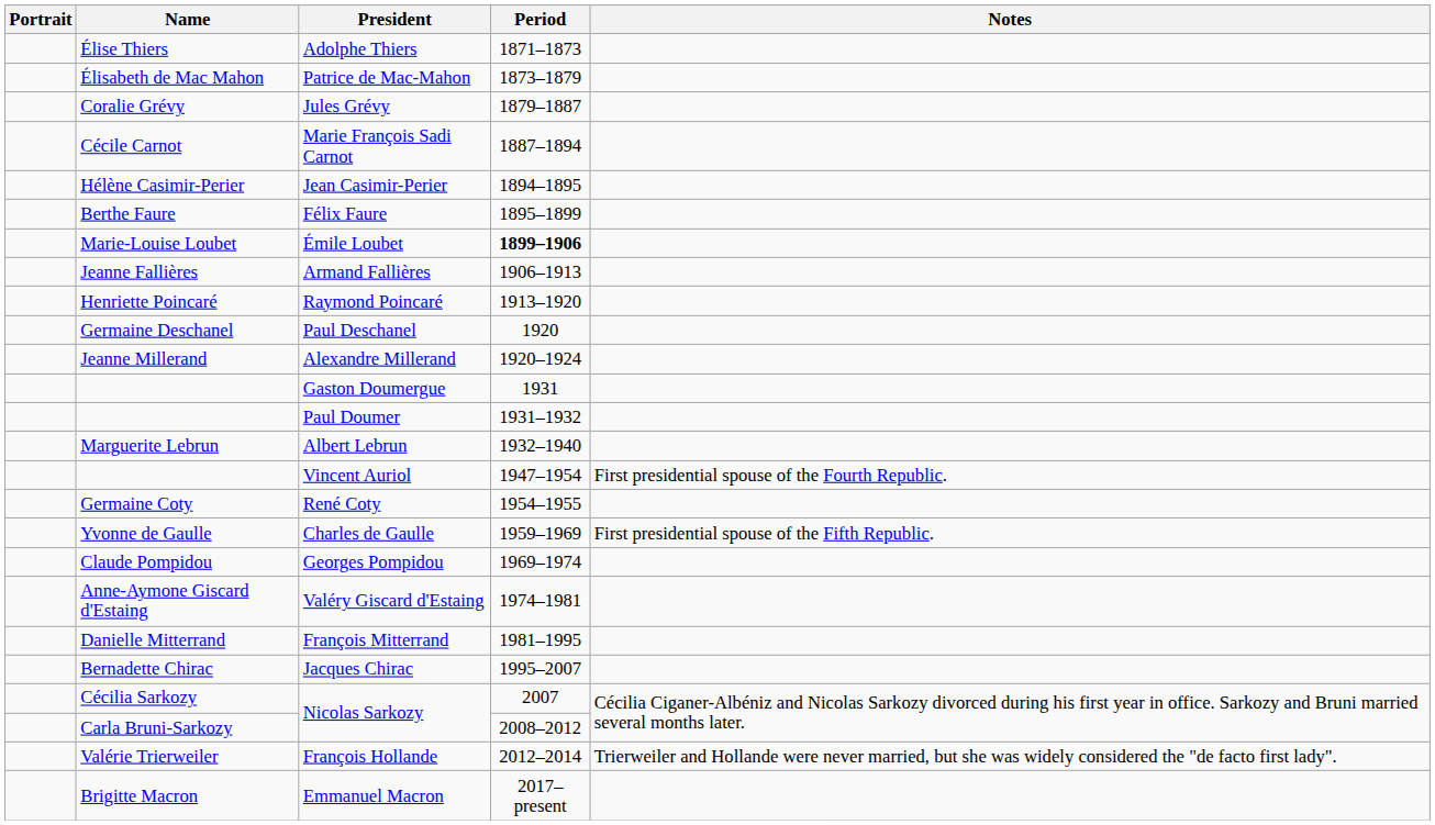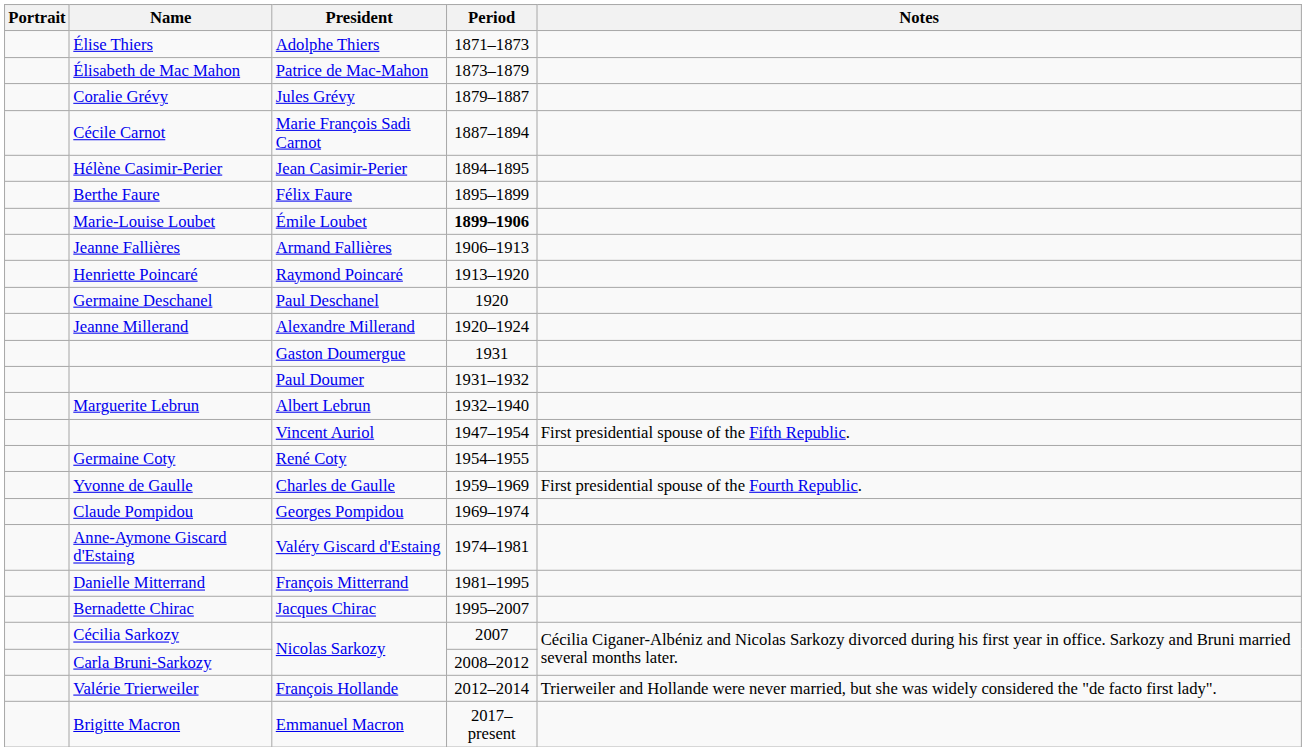 <table class="wikitable">
 <tr>
 <th>Portrait</th>
 <th>Name</th>
 <th>President</th>
 <th>Period</th>
 <th>Notes</th>
 </tr>
 <tr>
 <td></td>
 <td><a href='#'>Élise Thiers</a></td>
 <td><a href='#'>Adolphe Thiers</a></td>
 <td align="center">1871–1873</td>
 <td></td>
 </tr>
 <tr>
 <td></td>
 <td><a href='#'>Élisabeth de Mac Mahon</a></td>
 <td><a href='#'>Patrice de Mac-Mahon</a></td>
 <td align="center">1873–1879</td>
 <td></td>
 </tr>
 <tr>
 <td></td>
 <td><a href='#'>Coralie Grévy</a></td>
 <td><a href='#'>Jules Grévy</a></td>
 <td align="center">1879–1887</td>
 <td></td>
 </tr>
 <tr>
 <td></td>
 <td><a href='#'>Cécile Carnot</a></td>
 <td><a href='#'>Marie François Sadi Carnot</a></td>
 <td align="center">1887–1894</td>
 <td></td>
 </tr>
 <tr>
 <td></td>
 <td><a href='#'>Hélène Casimir-Perier</a></td>
 <td><a href='#'>Jean Casimir-Perier</a></td>
 <td align="center">1894–1895</td>
 <td></td>
 </tr>
 <tr>
 <td></td>
 <td><a href='#'>Berthe Faure</a></td>
 <td><a href='#'>Félix Faure</a></td>
 <td align="center">1895–1899</td>
 <td></td>
 </tr>
 <tr>
 <td></td>
 <td><a href='#'>Marie-Louise Loubet</a></td>
 <td><a href='#'>Émile Loubet</a></td>
 <td align="center"><strong>1899–1906</strong></td>
 <td></td>
 </tr>
 <tr>
 <td></td>
 <td><a href='#'>Jeanne Fallières</a></td>
 <td><a href='#'>Armand Fallières</a></td>
 <td align="center">1906–1913</td>
 <td></td>
 </tr>
 <tr>
 <td></td>
 <td><a href='#'>Henriette Poincaré</a></td>
 <td><a href='#'>Raymond Poincaré</a></td>
 <td align="center">1913–1920</td>
 <td></td>
 </tr>
 <tr>
 <td></td>
 <td><a href='#'>Germaine Deschanel</a></td>
 <td><a href='#'>Paul Deschanel</a></td>
 <td align="center">1920</td>
 <td></td>
 </tr>
 <tr>
 <td></td>
 <td><a href='#'>Jeanne Millerand</a></td>
 <td><a href='#'>Alexandre Millerand</a></td>
 <td align="center">1920–1924</td>
 <td></td>
 </tr>
 <tr>
 <td></td>
 <td></td>
 <td><a href='#'>Gaston Doumergue</a></td>
 <td align="center">1931</td>
 <td></td>
 </tr>
 <tr>
 <td></td>
 <td></td>
 <td><a href='#'>Paul Doumer</a></td>
 <td align="center">1931–1932</td>
 <td></td>
 </tr>
 <tr>
 <td></td>
 <td><a href='#'>Marguerite Lebrun</a></td>
 <td><a href='#'>Albert Lebrun</a></td>
 <td align="center">1932–1940</td>
 <td></td>
 </tr>
 <tr>
 <td></td>
 <td></td>
 <td><a href='#'>Vincent Auriol</a></td>
 <td align="center">1947–1954</td>
-<td>First presidential spouse of the <a href='#'>Fourth Republic</a>.</td>
+<td>First presidential spouse of the <a href='#'>Fifth Republic</a>.</td>
 </tr>
 <tr>
 <td></td>
 <td><a href='#'>Germaine Coty</a></td>
 <td><a href='#'>René Coty</a></td>
 <td align="center">1954–1955</td>
 <td></td>
 </tr>
 <tr>
 <td></td>
 <td><a href='#'>Yvonne de Gaulle</a></td>
 <td><a href='#'>Charles de Gaulle</a></td>
 <td align="center">1959–1969</td>
-<td>First presidential spouse of the <a href='#'>Fifth Republic</a>.</td>
+<td>First presidential spouse of the <a href='#'>Fourth Republic</a>.</td>
 </tr>
 <tr>
 <td></td>
 <td><a href='#'>Claude Pompidou</a></td>
 <td><a href='#'>Georges Pompidou</a></td>
 <td align="center">1969–1974</td>
 <td></td>
 </tr>
 <tr>
 <td></td>
 <td><a href='#'>Anne-Aymone Giscard d'Estaing</a></td>
 <td><a href='#'>Valéry Giscard d'Estaing</a></td>
 <td align="center">1974–1981</td>
 <td></td>
 </tr>
 <tr>
 <td></td>
 <td><a href='#'>Danielle Mitterrand</a></td>
 <td><a href='#'>François Mitterrand</a></td>
 <td align="center">1981–1995</td>
 <td></td>
 </tr>
 <tr>
 <td></td>
 <td><a href='#'>Bernadette Chirac</a></td>
 <td><a href='#'>Jacques Chirac</a></td>
 <td align="center">1995–2007</td>
 <td></td>
 </tr>
 <tr>
 <td></td>
 <td><a href='#'>Cécilia Sarkozy</a></td>
 <td rowspan="2"><a href='#'>Nicolas Sarkozy</a></td>
 <td align="center">2007</td>
 <td rowspan="2">Cécilia Ciganer-Albéniz and Nicolas Sarkozy divorced during his first year in office. Sarkozy and Bruni married several months later.</td>
 </tr>
 <tr>
 <td></td>
 <td><a href='#'>Carla Bruni-Sarkozy</a></td>
 <td align="center">2008–2012</td>
 </tr>
 <tr>
 <td></td>
 <td><a href='#'>Valérie Trierweiler</a></td>
 <td><a href='#'>François Hollande</a></td>
 <td align="center">2012–2014</td>
 <td>Trierweiler and Hollande were never married, but she was widely considered the "de facto first lady".</td>
 </tr>
 <tr>
 <td></td>
 <td><a href='#'>Brigitte Macron</a></td>
 <td><a href='#'>Emmanuel Macron</a></td>
 <td align="center">2017–present</td>
 <td></td>
 </tr>
 </table>
